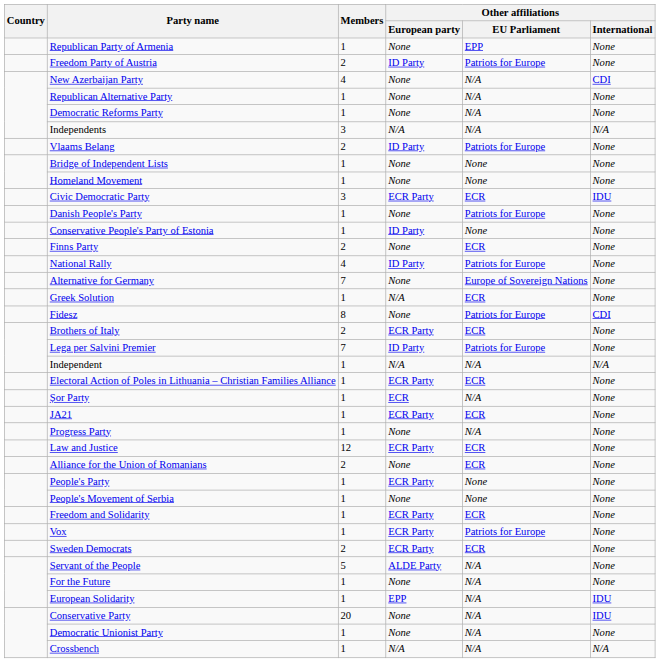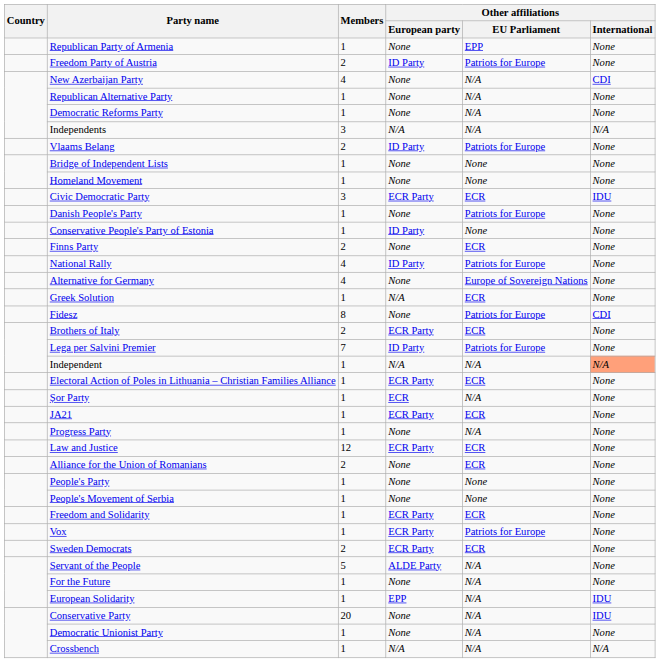 <table class="wikitable sortable">
 <tr>
 <th rowspan=2>Country</th>
 <th rowspan=2>Party name</th>
 <th rowspan=2>Members</th>
 <th colspan=3>Other affiliations</th>
 </tr>
 <tr>
 <th>European party</th>
 <th>EU Parliament</th>
 <th>International</th>
 </tr>
 <tr>
 <td></td>
 <td><a href='#'>Republican Party of Armenia</a></td>
 <td>1</td>
 <td><em>None</em></td>
 <td><a href='#'>EPP</a></td>
 <td><em>None</em></td>
 </tr>
 <tr>
 <td></td>
 <td><a href='#'>Freedom Party of Austria</a></td>
 <td>2</td>
 <td><a href='#'>ID Party</a></td>
 <td><a href='#'>Patriots for Europe</a></td>
 <td><em>None</em></td>
 </tr>
 <tr>
 <td rowspan=4></td>
 <td><a href='#'>New Azerbaijan Party</a></td>
 <td>4</td>
 <td><em>None</em></td>
 <td><em>N/A</em></td>
 <td><a href='#'>CDI</a></td>
 </tr>
 <tr>
 <td><a href='#'>Republican Alternative Party</a></td>
 <td>1</td>
 <td><em>None</em></td>
 <td><em>N/A</em></td>
 <td><em>None</em></td>
 </tr>
 <tr>
 <td><a href='#'>Democratic Reforms Party</a></td>
 <td>1</td>
 <td><em>None</em></td>
 <td><em>N/A</em></td>
 <td><em>None</em></td>
 </tr>
 <tr>
 <td>Independents</td>
 <td>3</td>
 <td><em>N/A</em></td>
 <td><em>N/A</em></td>
 <td><em>N/A</em></td>
 </tr>
 <tr>
 <td></td>
 <td><a href='#'>Vlaams Belang</a></td>
 <td>2</td>
 <td><a href='#'>ID Party</a></td>
 <td><a href='#'>Patriots for Europe</a></td>
 <td><em>None</em></td>
 </tr>
 <tr>
 <td rowspan=2></td>
 <td><a href='#'>Bridge of Independent Lists</a></td>
 <td>1</td>
 <td><em>None</em></td>
 <td><em>None</em></td>
 <td><em>None</em></td>
 </tr>
 <tr>
 <td><a href='#'>Homeland Movement</a></td>
 <td>1</td>
 <td><em>None</em></td>
 <td><em>None</em></td>
 <td><em>None</em></td>
 </tr>
 <tr>
 <td></td>
 <td><a href='#'>Civic Democratic Party</a></td>
 <td>3</td>
 <td><a href='#'>ECR Party</a></td>
 <td><a href='#'>ECR</a></td>
 <td><a href='#'>IDU</a></td>
 </tr>
 <tr>
 <td></td>
 <td><a href='#'>Danish People's Party</a></td>
 <td>1</td>
 <td><em>None</em></td>
 <td><a href='#'>Patriots for Europe</a></td>
 <td><em>None</em></td>
 </tr>
 <tr>
 <td></td>
 <td><a href='#'>Conservative People's Party of Estonia</a></td>
 <td>1</td>
 <td><a href='#'>ID Party</a></td>
 <td><em>None</em></td>
 <td><em>None</em></td>
 </tr>
 <tr>
 <td></td>
 <td><a href='#'>Finns Party</a></td>
 <td>2</td>
 <td><em>None</em></td>
 <td><a href='#'>ECR</a></td>
 <td><em>None</em></td>
 </tr>
 <tr>
 <td></td>
 <td><a href='#'>National Rally</a></td>
 <td>4</td>
 <td><a href='#'>ID Party</a></td>
 <td><a href='#'>Patriots for Europe</a></td>
 <td><em>None</em></td>
 </tr>
 <tr>
 <td></td>
 <td><a href='#'>Alternative for Germany</a></td>
-<td>7</td>
+<td>4</td>
 <td><em>None</em></td>
 <td><a href='#'>Europe of Sovereign Nations</a></td>
 <td><em>None</em></td>
 </tr>
 <tr>
 <td></td>
 <td><a href='#'>Greek Solution</a></td>
 <td>1</td>
 <td><em>N/A</em></td>
 <td><a href='#'>ECR</a></td>
 <td><em>None</em></td>
 </tr>
 <tr>
 <td></td>
 <td><a href='#'>Fidesz</a></td>
 <td>8</td>
 <td><em>None</em></td>
 <td><a href='#'>Patriots for Europe</a></td>
 <td><a href='#'>CDI</a></td>
 </tr>
 <tr>
 <td rowspan=3></td>
 <td><a href='#'>Brothers of Italy</a></td>
 <td>2</td>
 <td><a href='#'>ECR Party</a></td>
 <td><a href='#'>ECR</a></td>
 <td><em>None</em></td>
 </tr>
 <tr>
 <td><a href='#'>Lega per Salvini Premier</a></td>
 <td>7</td>
 <td><a href='#'>ID Party</a></td>
 <td><a href='#'>Patriots for Europe</a></td>
 <td><em>None</em></td>
 </tr>
 <tr>
 <td>Independent</td>
 <td>1</td>
 <td><em>N/A</em></td>
 <td><em>N/A</em></td>
-<td><em>N/A</em></td>
+<td style="background: lightsalmon;"><em>N/A</em></td>
 </tr>
 <tr>
 <td></td>
 <td><a href='#'>Electoral Action of Poles in Lithuania – Christian Families Alliance</a></td>
 <td>1</td>
 <td><a href='#'>ECR Party</a></td>
 <td><a href='#'>ECR</a></td>
 <td><em>None</em></td>
 </tr>
 <tr>
 <td></td>
 <td><a href='#'>Șor Party</a></td>
 <td>1</td>
 <td><a href='#'>ECR</a></td>
 <td><em>N/A</em></td>
 <td><em>None</em></td>
 </tr>
 <tr>
 <td></td>
 <td><a href='#'>JA21</a></td>
 <td>1</td>
 <td><a href='#'>ECR Party</a></td>
 <td><a href='#'>ECR</a></td>
 <td><em>None</em></td>
 </tr>
 <tr>
 <td></td>
 <td><a href='#'>Progress Party</a></td>
 <td>1</td>
 <td><em>None</em></td>
 <td><em>N/A</em></td>
 <td><em>None</em></td>
 </tr>
 <tr>
 <td></td>
 <td><a href='#'>Law and Justice</a></td>
 <td>12</td>
 <td><a href='#'>ECR Party</a></td>
 <td><a href='#'>ECR</a></td>
 <td><em>None</em></td>
 </tr>
 <tr>
 <td></td>
 <td><a href='#'>Alliance for the Union of Romanians</a></td>
 <td>2</td>
 <td><em>None</em></td>
 <td><a href='#'>ECR</a></td>
 <td><em>None</em></td>
 </tr>
 <tr>
 <td rowspan="2"></td>
 <td><a href='#'>People's Party</a></td>
 <td>1</td>
-<td><a href='#'>ECR Party</a></td>
+<td><em>None</em></td>
 <td><em>None</em></td>
 <td><em>None</em></td>
 </tr>
 <tr>
 <td><a href='#'>People's Movement of Serbia</a></td>
 <td>1</td>
 <td><em>None</em></td>
 <td><em>None</em></td>
 <td><em>None</em></td>
 </tr>
 <tr>
 <td></td>
 <td><a href='#'>Freedom and Solidarity</a></td>
 <td>1</td>
 <td><a href='#'>ECR Party</a></td>
 <td><a href='#'>ECR</a></td>
 <td><em>None</em></td>
 </tr>
 <tr>
 <td></td>
 <td><a href='#'>Vox</a></td>
 <td>1</td>
 <td><a href='#'>ECR Party</a></td>
 <td><a href='#'>Patriots for Europe</a></td>
 <td><em>None</em></td>
 </tr>
 <tr>
 <td></td>
 <td><a href='#'>Sweden Democrats</a></td>
 <td>2</td>
 <td><a href='#'>ECR Party</a></td>
 <td><a href='#'>ECR</a></td>
 <td><em>None</em></td>
 </tr>
 <tr>
 <td rowspan=3></td>
 <td><a href='#'>Servant of the People</a></td>
 <td>5</td>
 <td><a href='#'>ALDE Party</a></td>
 <td><em>N/A</em></td>
 <td><em>None</em></td>
 </tr>
 <tr>
 <td><a href='#'>For the Future</a></td>
 <td>1</td>
 <td><em>None</em></td>
 <td><em>N/A</em></td>
 <td><em>None</em></td>
 </tr>
 <tr>
 <td><a href='#'>European Solidarity</a></td>
 <td>1</td>
 <td><a href='#'>EPP</a></td>
 <td><em>N/A</em></td>
 <td><a href='#'>IDU</a></td>
 </tr>
 <tr>
 <td rowspan=3></td>
 <td><a href='#'>Conservative Party</a></td>
 <td>20</td>
 <td><em>None</em></td>
 <td><em>N/A</em></td>
 <td><a href='#'>IDU</a></td>
 </tr>
 <tr>
 <td><a href='#'>Democratic Unionist Party</a></td>
 <td>1</td>
 <td><em>None</em></td>
 <td><em>N/A</em></td>
 <td><em>None</em></td>
 </tr>
 <tr>
 <td><a href='#'>Crossbench</a></td>
 <td>1</td>
 <td><em>N/A</em></td>
 <td><em>N/A</em></td>
 <td><em>N/A</em></td>
 </tr>
 </table>
